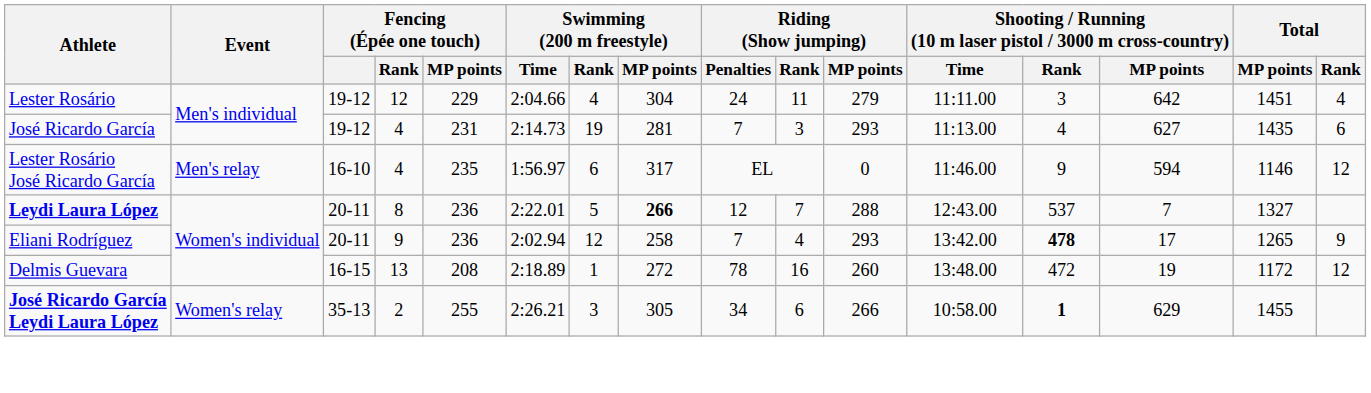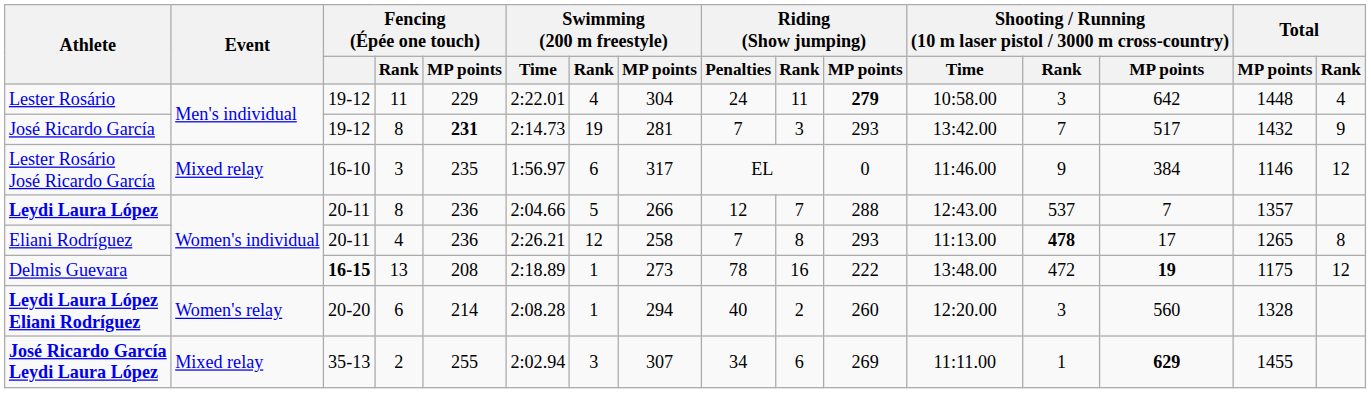 <table class=wikitable style=font-size:90%;text-align:center>
 <tr>
 <th rowspan=2>Athlete</th>
 <th rowspan=2>Event</th>
 <th colspan=3>Fencing<br><span>(Épée one touch)</span></th>
 <th colspan=3>Swimming<br><span>(200 m freestyle)</span></th>
 <th colspan=3>Riding<br><span>(Show jumping)</span></th>
 <th colspan=3>Shooting / Running<br><span>(10 m laser pistol / 3000 m cross-country)</span></th>
 <th colspan=2>Total</th>
 </tr>
 <tr style=font-size:95%>
 <th></th>
 <th>Rank</th>
 <th>MP points</th>
 <th>Time</th>
 <th>Rank</th>
 <th>MP points</th>
 <th>Penalties</th>
 <th>Rank</th>
 <th>MP points</th>
 <th>Time</th>
 <th>Rank</th>
 <th>MP points</th>
 <th>MP points</th>
 <th>Rank</th>
 </tr>
 <tr>
 <td align=left><a href='#'>Lester Rosário</a></td>
 <td align=left rowspan=2><a href='#'>Men's individual</a></td>
 <td>19-12</td>
-<td>12</td>
+<td>11</td>
 <td>229</td>
-<td>2:04.66</td>
+<td>2:22.01</td>
 <td>4</td>
 <td>304</td>
 <td>24</td>
 <td>11</td>
-<td>279</td>
-<td>11:11.00</td>
+<td><strong>279</strong></td>
+<td>10:58.00</td>
 <td>3</td>
 <td>642</td>
-<td>1451</td>
+<td>1448</td>
 <td>4</td>
 </tr>
 <tr>
 <td align=left><a href='#'>José Ricardo García</a></td>
 <td>19-12</td>
-<td>4</td>
-<td>231</td>
+<td>8</td>
+<td><strong>231</strong></td>
 <td>2:14.73</td>
 <td>19</td>
 <td>281</td>
 <td>7</td>
 <td>3</td>
 <td>293</td>
-<td>11:13.00</td>
-<td>4</td>
-<td>627</td>
-<td>1435</td>
-<td>6</td>
+<td>13:42.00</td>
+<td>7</td>
+<td>517</td>
+<td>1432</td>
+<td>9</td>
 </tr>
 <tr>
 <td align=left><a href='#'>Lester Rosário</a><br><a href='#'>José Ricardo García</a></td>
-<td align=left><a href='#'>Men's relay</a></td>
+<td align=left><a href='#'>Mixed relay</a></td>
 <td>16-10</td>
-<td>4</td>
+<td>3</td>
 <td>235</td>
 <td>1:56.97</td>
 <td>6</td>
 <td>317</td>
 <td colspan=2>EL</td>
 <td>0</td>
 <td>11:46.00</td>
 <td>9</td>
-<td>594</td>
+<td>384</td>
 <td>1146</td>
 <td>12</td>
 </tr>
 <tr>
 <td align=left><strong><a href='#'>Leydi Laura López</a></strong></td>
 <td align=left rowspan=3><a href='#'>Women's individual</a></td>
 <td>20-11</td>
 <td>8</td>
 <td>236</td>
-<td>2:22.01</td>
+<td>2:04.66</td>
 <td>5</td>
-<td><strong>266</strong></td>
+<td>266</td>
 <td>12</td>
 <td>7</td>
 <td>288</td>
 <td>12:43.00</td>
 <td>537</td>
 <td>7</td>
-<td>1327</td>
+<td>1357</td>
 <td></td>
 </tr>
 <tr>
 <td align=left><a href='#'>Eliani Rodríguez</a></td>
 <td>20-11</td>
-<td>9</td>
+<td>4</td>
 <td>236</td>
-<td>2:02.94</td>
+<td>2:26.21</td>
 <td>12</td>
 <td>258</td>
 <td>7</td>
-<td>4</td>
+<td>8</td>
 <td>293</td>
-<td>13:42.00</td>
+<td>11:13.00</td>
 <td><strong>478</strong></td>
 <td>17</td>
 <td>1265</td>
-<td>9</td>
+<td>8</td>
 </tr>
 <tr>
 <td align=left><a href='#'>Delmis Guevara</a></td>
-<td>16-15</td>
+<td><strong>16-15</strong></td>
 <td>13</td>
 <td>208</td>
 <td>2:18.89</td>
 <td>1</td>
-<td>272</td>
+<td>273</td>
 <td>78</td>
 <td>16</td>
-<td>260</td>
+<td>222</td>
 <td>13:48.00</td>
 <td>472</td>
-<td>19</td>
-<td>1172</td>
+<td><strong>19</strong></td>
+<td>1175</td>
 <td>12</td>
 </tr>
 <tr>
+<td align=left><strong><a href='#'>Leydi Laura López</a><br><a href='#'>Eliani Rodríguez</a></strong></td>
+<td align=left><a href='#'>Women's relay</a></td>
+<td>20-20</td>
+<td>6</td>
+<td>214</td>
+<td>2:08.28</td>
+<td>1</td>
+<td>294</td>
+<td>40</td>
+<td>2</td>
+<td>260</td>
+<td>12:20.00</td>
+<td>3</td>
+<td>560</td>
+<td>1328</td>
+<td></td>
+</tr>
+<tr>
 <td align=left><strong><a href='#'>José Ricardo García</a><br><a href='#'>Leydi Laura López</a></strong></td>
-<td align=left><a href='#'>Women's relay</a></td>
+<td align=left><a href='#'>Mixed relay</a></td>
 <td>35-13</td>
 <td>2</td>
 <td>255</td>
-<td>2:26.21</td>
+<td>2:02.94</td>
 <td>3</td>
-<td>305</td>
+<td>307</td>
 <td>34</td>
 <td>6</td>
-<td>266</td>
-<td>10:58.00</td>
-<td><strong>1</strong></td>
-<td>629</td>
+<td>269</td>
+<td>11:11.00</td>
+<td>1</td>
+<td><strong>629</strong></td>
 <td>1455</td>
 <td></td>
 </tr>
 </table>
